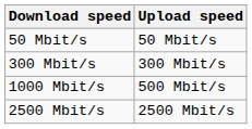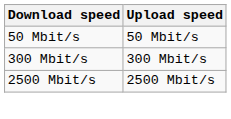 <table class="wikitable">
 <tr>
 <th>Download speed</th>
 <th>Upload speed</th>
 </tr>
 <tr>
 <td>50 Mbit/s</td>
 <td>50 Mbit/s</td>
 </tr>
 <tr>
 <td>300 Mbit/s</td>
 <td>300 Mbit/s</td>
 </tr>
 <tr>
-<td>1000 Mbit/s</td>
-<td>500 Mbit/s</td>
-</tr>
-<tr>
 <td>2500 Mbit/s</td>
 <td>2500 Mbit/s</td>
 </tr>
 </table>
